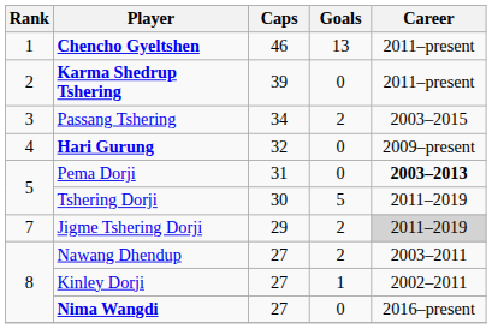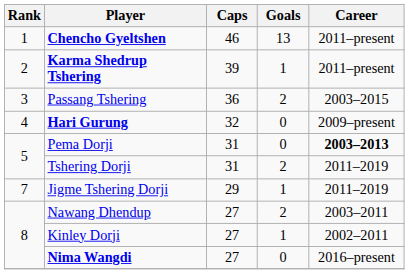 <table class="wikitable sortable" style="text-align:center;">
 <tr>
 <th width=30px>Rank</th>
 <th style="width:175px;">Player</th>
 <th width=50px>Caps</th>
 <th width=50px>Goals</th>
 <th style="width:100px;">Career</th>
 </tr>
 <tr>
 <td>1</td>
 <td align=left><strong><a href='#'>Chencho Gyeltshen</a></strong></td>
 <td>46</td>
 <td>13</td>
 <td>2011–present</td>
 </tr>
 <tr>
 <td>2</td>
 <td align=left><strong><a href='#'>Karma Shedrup Tshering</a></strong></td>
 <td>39</td>
-<td>0</td>
+<td>1</td>
 <td>2011–present</td>
 </tr>
 <tr>
 <td>3</td>
 <td align=left><a href='#'>Passang Tshering</a></td>
-<td>34</td>
+<td>36</td>
 <td>2</td>
 <td>2003–2015</td>
 </tr>
 <tr>
 <td>4</td>
 <td align=left><strong><a href='#'>Hari Gurung</a></strong></td>
 <td>32</td>
 <td>0</td>
 <td>2009–present</td>
 </tr>
 <tr>
 <td rowspan=2>5</td>
 <td align=left><a href='#'>Pema Dorji</a></td>
 <td>31</td>
 <td>0</td>
 <td><strong>2003–2013</strong></td>
 </tr>
 <tr>
 <td align=left><a href='#'>Tshering Dorji</a></td>
-<td>30</td>
-<td>5</td>
+<td>31</td>
+<td>2</td>
 <td>2011–2019</td>
 </tr>
 <tr>
 <td>7</td>
 <td align=left><a href='#'>Jigme Tshering Dorji</a></td>
 <td>29</td>
-<td>2</td>
-<td style="background: lightgrey;">2011–2019</td>
+<td>1</td>
+<td>2011–2019</td>
 </tr>
 <tr>
 <td rowspan=3>8</td>
 <td align=left><a href='#'>Nawang Dhendup</a></td>
 <td>27</td>
 <td>2</td>
 <td>2003–2011</td>
 </tr>
 <tr>
 <td align=left><a href='#'>Kinley Dorji</a></td>
 <td>27</td>
 <td>1</td>
 <td>2002–2011</td>
 </tr>
 <tr>
 <td align=left><strong><a href='#'>Nima Wangdi</a></strong></td>
 <td>27</td>
 <td>0</td>
 <td>2016–present</td>
 </tr>
 <tr>
 </tr>
 </table>
